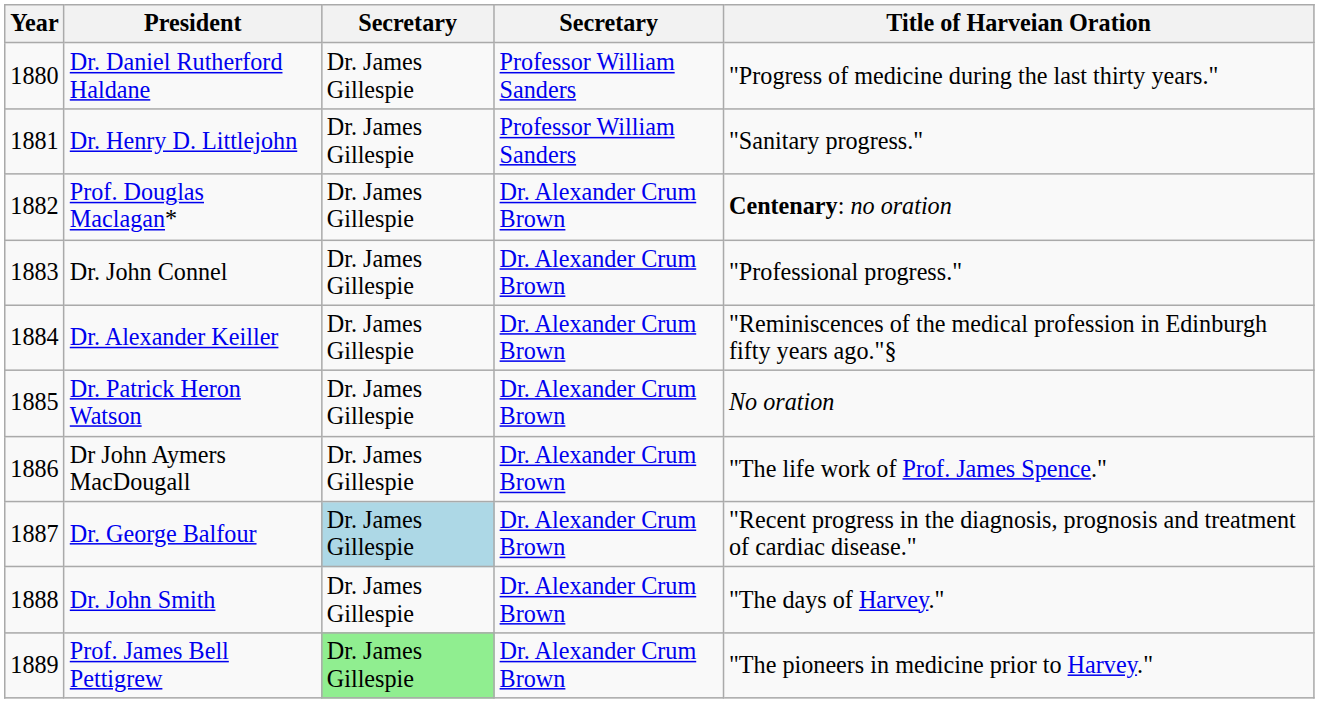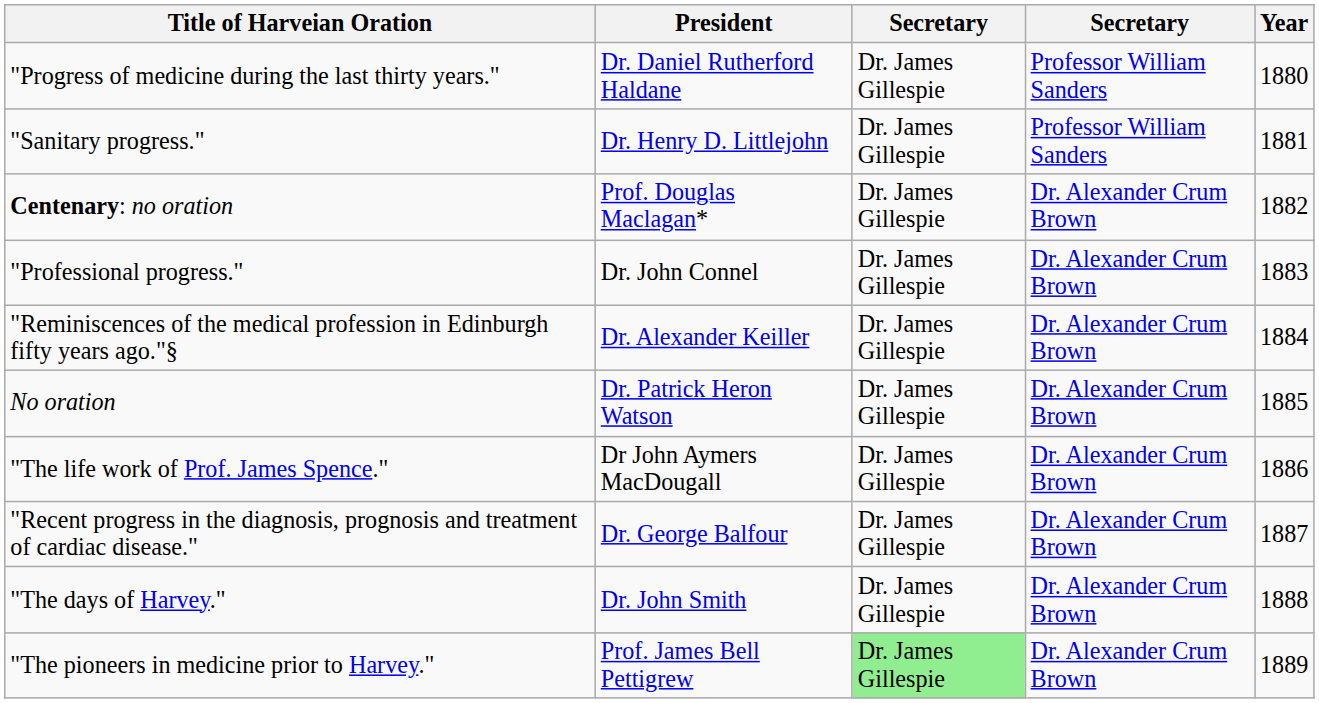 <table class="wikitable">
 <tr>
-<th>Year</th>
+<th>Title of Harveian Oration</th>
 <th>President</th>
 <th>Secretary</th>
 <th>Secretary</th>
-<th>Title of Harveian Oration</th>
+<th>Year</th>
 </tr>
 <tr>
-<td>1880</td>
+<td>"Progress of medicine during the last thirty years."</td>
 <td><a href='#'>Dr. Daniel Rutherford Haldane</a></td>
 <td>Dr. James Gillespie</td>
 <td><a href='#'>Professor William Sanders</a></td>
-<td>"Progress of medicine during the last thirty years."</td>
+<td>1880</td>
 </tr>
 <tr>
-<td>1881</td>
+<td>"Sanitary progress."</td>
 <td><a href='#'>Dr. Henry D. Littlejohn</a></td>
 <td>Dr. James Gillespie</td>
 <td><a href='#'>Professor William Sanders</a></td>
-<td>"Sanitary progress."</td>
+<td>1881</td>
 </tr>
 <tr>
-<td>1882</td>
+<td><strong>Centenary</strong>: <em>no oration</em></td>
 <td><a href='#'>Prof. Douglas Maclagan</a>*</td>
 <td>Dr. James Gillespie</td>
 <td><a href='#'>Dr. Alexander Crum Brown</a></td>
-<td><strong>Centenary</strong>: <em>no oration</em></td>
+<td>1882</td>
 </tr>
 <tr>
-<td>1883</td>
+<td>"Professional progress."</td>
 <td>Dr. John Connel</td>
 <td>Dr. James Gillespie</td>
 <td><a href='#'>Dr. Alexander Crum Brown</a></td>
-<td>"Professional progress."</td>
+<td>1883</td>
 </tr>
 <tr>
-<td>1884</td>
+<td>"Reminiscences of the medical profession in Edinburgh fifty years ago."§</td>
 <td><a href='#'>Dr. Alexander Keiller</a></td>
 <td>Dr. James Gillespie</td>
 <td><a href='#'>Dr. Alexander Crum Brown</a></td>
-<td>"Reminiscences of the medical profession in Edinburgh fifty years ago."§</td>
+<td>1884</td>
 </tr>
 <tr>
-<td>1885</td>
+<td><em>No oration</em></td>
 <td><a href='#'>Dr. Patrick Heron Watson</a></td>
 <td>Dr. James Gillespie</td>
 <td><a href='#'>Dr. Alexander Crum Brown</a></td>
-<td><em>No oration</em></td>
+<td>1885</td>
 </tr>
 <tr>
-<td>1886</td>
+<td>"The life work of <a href='#'>Prof. James Spence</a>."</td>
 <td>Dr John Aymers MacDougall</td>
 <td>Dr. James Gillespie</td>
 <td><a href='#'>Dr. Alexander Crum Brown</a></td>
-<td>"The life work of <a href='#'>Prof. James Spence</a>."</td>
+<td>1886</td>
 </tr>
 <tr>
+<td>"Recent progress in the diagnosis, prognosis and treatment of cardiac disease."</td>
+<td><a href='#'>Dr. George Balfour</a></td>
+<td>Dr. James Gillespie</td>
+<td><a href='#'>Dr. Alexander Crum Brown</a></td>
 <td>1887</td>
-<td><a href='#'>Dr. George Balfour</a></td>
-<td style="background: lightblue;">Dr. James Gillespie</td>
-<td><a href='#'>Dr. Alexander Crum Brown</a></td>
-<td>"Recent progress in the diagnosis, prognosis and treatment of cardiac disease."</td>
 </tr>
 <tr>
-<td>1888</td>
+<td>"The days of <a href='#'>Harvey</a>."</td>
 <td><a href='#'>Dr. John Smith</a></td>
 <td>Dr. James Gillespie</td>
 <td><a href='#'>Dr. Alexander Crum Brown</a></td>
-<td>"The days of <a href='#'>Harvey</a>."</td>
+<td>1888</td>
 </tr>
 <tr>
-<td>1889</td>
+<td>"The pioneers in medicine prior to <a href='#'>Harvey</a>."</td>
 <td><a href='#'>Prof. James Bell Pettigrew</a></td>
 <td style="background: lightgreen;">Dr. James Gillespie</td>
 <td><a href='#'>Dr. Alexander Crum Brown</a></td>
-<td>"The pioneers in medicine prior to <a href='#'>Harvey</a>."</td>
+<td>1889</td>
 </tr>
 </table>
